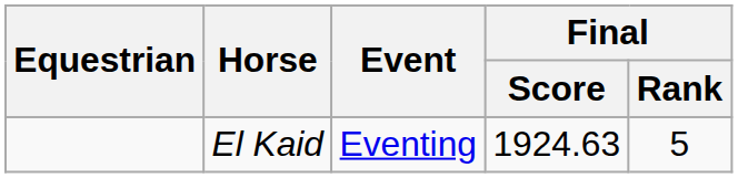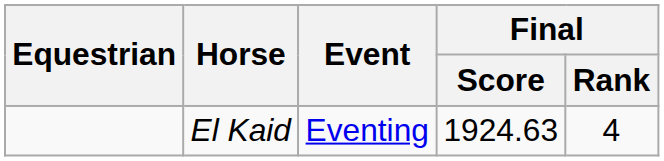 <table class="wikitable sortable" style="text-align:center">
 <tr>
 <th rowspan=2>Equestrian</th>
 <th rowspan=2>Horse</th>
 <th rowspan=2>Event</th>
 <th colspan=2>Final</th>
 </tr>
 <tr>
 <th>Score</th>
 <th>Rank</th>
 </tr>
 <tr>
 <td align=left></td>
 <td align=left><em>El Kaid</em></td>
 <td align=left><a href='#'>Eventing</a></td>
 <td>1924.63</td>
-<td>5</td>
+<td>4</td>
 </tr>
 </table>
